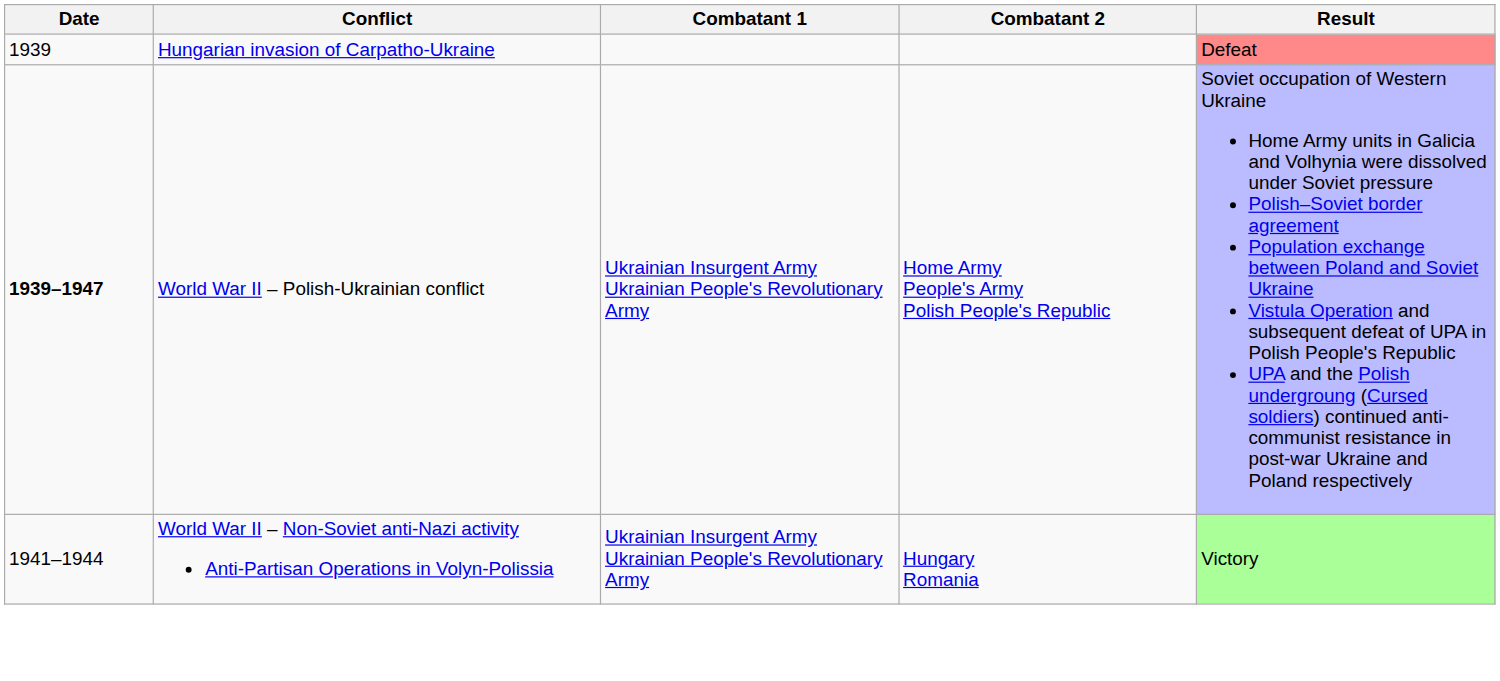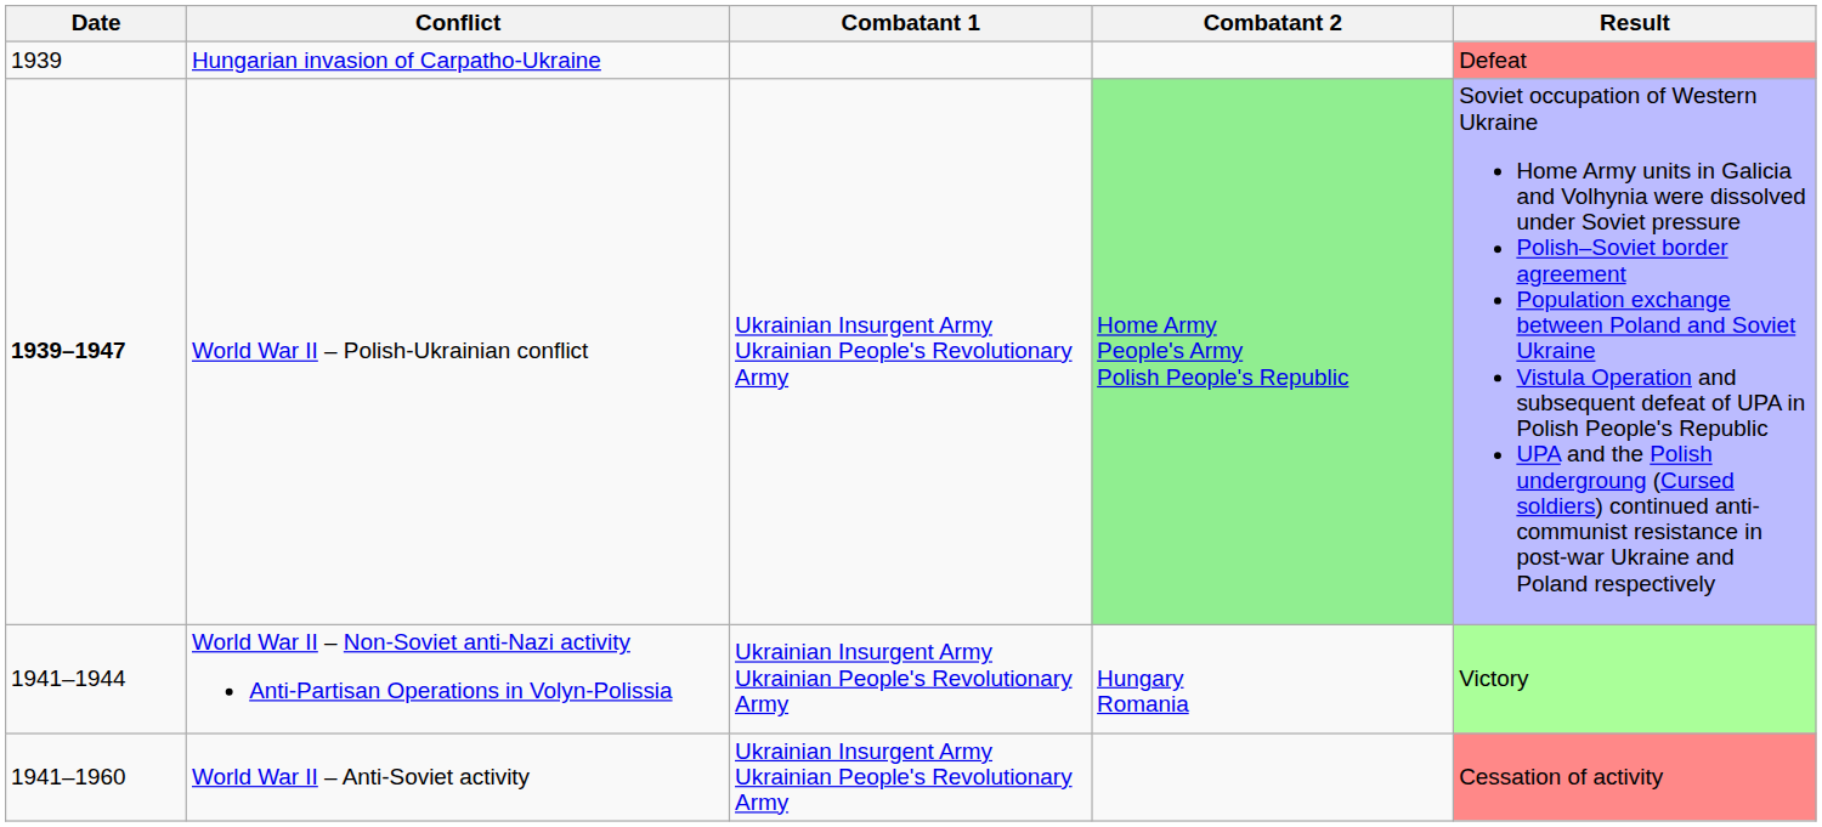 <table class="wikitable" width="100%">
 <tr>
 <th width="10%">Date</th>
 <th width="30%">Conflict</th>
 <th width="20%">Combatant 1</th>
 <th width="20%">Combatant 2</th>
 <th width="20%">Result</th>
 </tr>
 <tr>
 <td>1939</td>
 <td><a href='#'>Hungarian invasion of Carpatho-Ukraine</a></td>
 <td></td>
 <td></td>
 <td style="background:#F88">Defeat</td>
 </tr>
 <tr>
 <td><strong>1939–1947</strong></td>
 <td><a href='#'>World War II</a> – Polish-Ukrainian conflict</td>
 <td> <a href='#'>Ukrainian Insurgent Army</a><br> <a href='#'>Ukrainian People's Revolutionary Army</a></td>
-<td> <a href='#'>Home Army</a><br> <a href='#'>People's Army</a><br> <a href='#'>Polish People's Republic</a></td>
+<td style="background: lightgreen;"> <a href='#'>Home Army</a><br> <a href='#'>People's Army</a><br> <a href='#'>Polish People's Republic</a></td>
 <td style="background:#BBF">Soviet occupation of Western Ukraine<br><ul><li>Home Army units in Galicia and Volhynia were dissolved under Soviet pressure</li><li><a href='#'>Polish–Soviet border agreement</a></li><li><a href='#'>Population exchange between Poland and Soviet Ukraine</a></li><li><a href='#'>Vistula Operation</a> and subsequent defeat of UPA in Polish People's Republic</li><li><a href='#'>UPA</a> and the <a href='#'>Polish undergroung</a> (<a href='#'>Cursed soldiers</a>) continued anti-communist resistance in post-war Ukraine and Poland respectively</li></ul></td>
 </tr>
 <tr>
 <td>1941–1944</td>
 <td><a href='#'>World War II</a> – <a href='#'>Non-Soviet anti-Nazi activity</a><br><ul><li><a href='#'>Anti-Partisan Operations in Volyn-Polissia</a></li></ul></td>
 <td> <a href='#'>Ukrainian Insurgent Army</a><br> <a href='#'>Ukrainian People's Revolutionary Army</a></td>
 <td><br> <a href='#'>Hungary</a><br> <a href='#'>Romania</a><br></td>
 <td style="background:#AF9">Victory</td>
 </tr>
+<tr>
+<td>1941–1960</td>
+<td><a href='#'>World War II</a> – Anti-Soviet activity</td>
+<td> <a href='#'>Ukrainian Insurgent Army</a><br> <a href='#'>Ukrainian People's Revolutionary Army</a></td>
+<td></td>
+<td style="background:#F88">Cessation of activity</td>
+</tr>
 </table>
